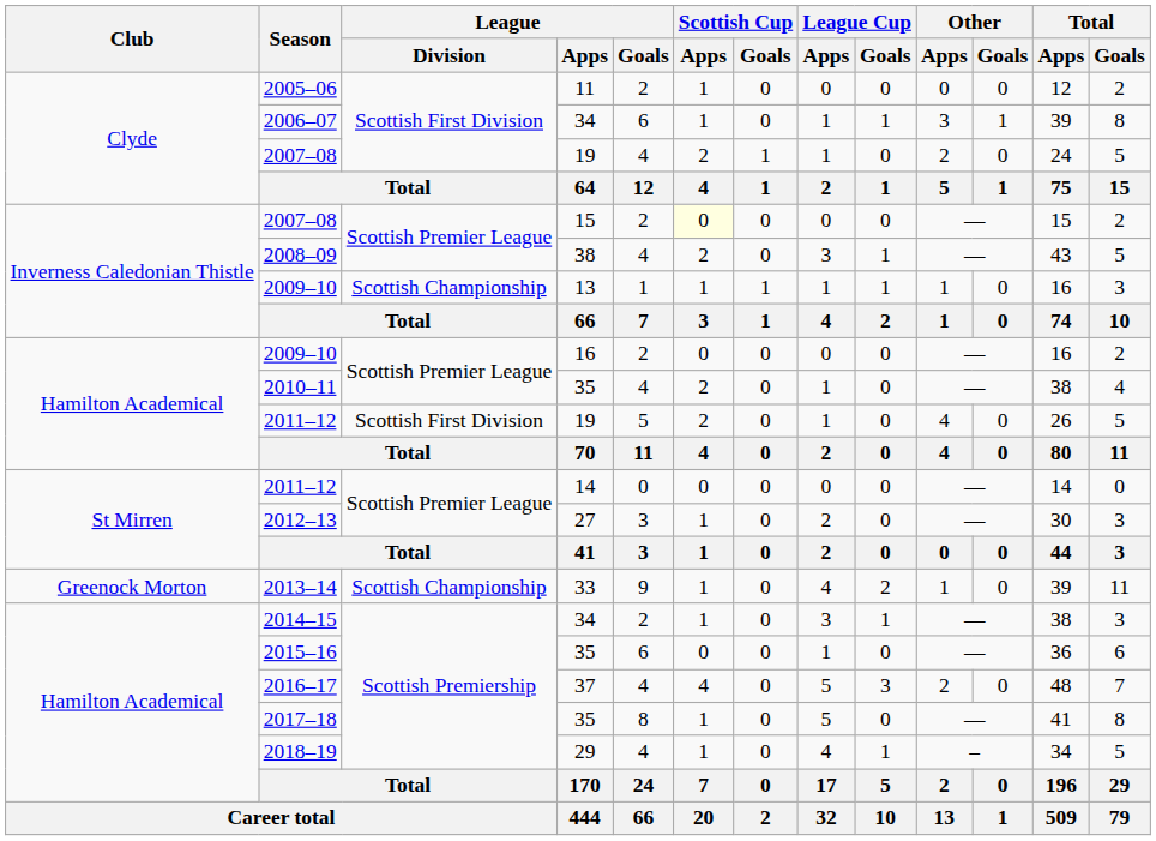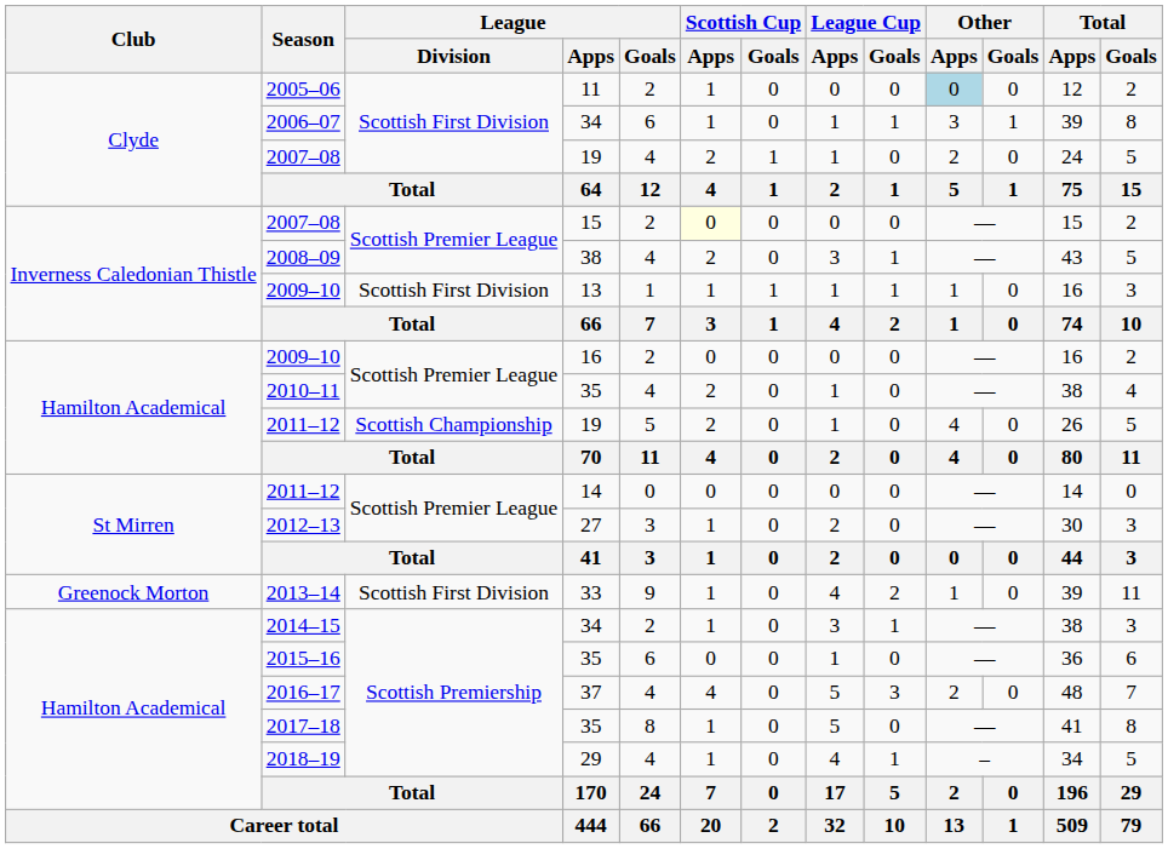 <table class="wikitable" style="text-align: center">
 <tr>
 <th rowspan="2">Club</th>
 <th rowspan="2">Season</th>
 <th colspan="3">League</th>
 <th colspan="2"><a href='#'>Scottish Cup</a></th>
 <th colspan="2"><a href='#'>League Cup</a></th>
 <th colspan="2">Other</th>
 <th colspan="2">Total</th>
 </tr>
 <tr>
 <th>Division</th>
 <th>Apps</th>
 <th>Goals</th>
 <th>Apps</th>
 <th>Goals</th>
 <th>Apps</th>
 <th>Goals</th>
 <th>Apps</th>
 <th>Goals</th>
 <th>Apps</th>
 <th>Goals</th>
 </tr>
 <tr>
 <td rowspan="4"><a href='#'>Clyde</a></td>
 <td><a href='#'>2005–06</a></td>
 <td rowspan="3"><a href='#'>Scottish First Division</a></td>
 <td>11</td>
 <td>2</td>
 <td>1</td>
 <td>0</td>
 <td>0</td>
 <td>0</td>
-<td>0</td>
+<td style="background: lightblue;">0</td>
 <td>0</td>
 <td>12</td>
 <td>2</td>
 </tr>
 <tr>
 <td><a href='#'>2006–07</a></td>
 <td>34</td>
 <td>6</td>
 <td>1</td>
 <td>0</td>
 <td>1</td>
 <td>1</td>
 <td>3</td>
 <td>1</td>
 <td>39</td>
 <td>8</td>
 </tr>
 <tr>
 <td><a href='#'>2007–08</a></td>
 <td>19</td>
 <td>4</td>
 <td>2</td>
 <td>1</td>
 <td>1</td>
 <td>0</td>
 <td>2</td>
 <td>0</td>
 <td>24</td>
 <td>5</td>
 </tr>
 <tr>
 <th colspan="2">Total</th>
 <th>64</th>
 <th>12</th>
 <th>4</th>
 <th>1</th>
 <th>2</th>
 <th>1</th>
 <th>5</th>
 <th>1</th>
 <th>75</th>
 <th>15</th>
 </tr>
 <tr>
 <td rowspan="4"><a href='#'>Inverness Caledonian Thistle</a></td>
 <td><a href='#'>2007–08</a></td>
 <td rowspan="2"><a href='#'>Scottish Premier League</a></td>
 <td>15</td>
 <td>2</td>
 <td style="background: lightyellow;">0</td>
 <td>0</td>
 <td>0</td>
 <td>0</td>
 <td colspan="2">—</td>
 <td>15</td>
 <td>2</td>
 </tr>
 <tr>
 <td><a href='#'>2008–09</a></td>
 <td>38</td>
 <td>4</td>
 <td>2</td>
 <td>0</td>
 <td>3</td>
 <td>1</td>
 <td colspan="2">—</td>
 <td>43</td>
 <td>5</td>
 </tr>
 <tr>
 <td><a href='#'>2009–10</a></td>
-<td><a href='#'>Scottish Championship</a></td>
+<td>Scottish First Division</td>
 <td>13</td>
 <td>1</td>
 <td>1</td>
 <td>1</td>
 <td>1</td>
 <td>1</td>
 <td>1</td>
 <td>0</td>
 <td>16</td>
 <td>3</td>
 </tr>
 <tr>
 <th colspan="2">Total</th>
 <th>66</th>
 <th>7</th>
 <th>3</th>
 <th>1</th>
 <th>4</th>
 <th>2</th>
 <th>1</th>
 <th>0</th>
 <th>74</th>
 <th>10</th>
 </tr>
 <tr>
 <td rowspan="4"><a href='#'>Hamilton Academical</a></td>
 <td><a href='#'>2009–10</a></td>
 <td rowspan="2">Scottish Premier League</td>
 <td>16</td>
 <td>2</td>
 <td>0</td>
 <td>0</td>
 <td>0</td>
 <td>0</td>
 <td colspan="2">—</td>
 <td>16</td>
 <td>2</td>
 </tr>
 <tr>
 <td><a href='#'>2010–11</a></td>
 <td>35</td>
 <td>4</td>
 <td>2</td>
 <td>0</td>
 <td>1</td>
 <td>0</td>
 <td colspan="2">—</td>
 <td>38</td>
 <td>4</td>
 </tr>
 <tr>
 <td><a href='#'>2011–12</a></td>
-<td>Scottish First Division</td>
+<td><a href='#'>Scottish Championship</a></td>
 <td>19</td>
 <td>5</td>
 <td>2</td>
 <td>0</td>
 <td>1</td>
 <td>0</td>
 <td>4</td>
 <td>0</td>
 <td>26</td>
 <td>5</td>
 </tr>
 <tr>
 <th colspan="2">Total</th>
 <th>70</th>
 <th>11</th>
 <th>4</th>
 <th>0</th>
 <th>2</th>
 <th>0</th>
 <th>4</th>
 <th>0</th>
 <th>80</th>
 <th>11</th>
 </tr>
 <tr>
 <td rowspan="3"><a href='#'>St Mirren</a></td>
 <td><a href='#'>2011–12</a></td>
 <td rowspan="2">Scottish Premier League</td>
 <td>14</td>
 <td>0</td>
 <td>0</td>
 <td>0</td>
 <td>0</td>
 <td>0</td>
 <td colspan="2">—</td>
 <td>14</td>
 <td>0</td>
 </tr>
 <tr>
 <td><a href='#'>2012–13</a></td>
 <td>27</td>
 <td>3</td>
 <td>1</td>
 <td>0</td>
 <td>2</td>
 <td>0</td>
 <td colspan="2">—</td>
 <td>30</td>
 <td>3</td>
 </tr>
 <tr>
 <th colspan="2">Total</th>
 <th>41</th>
 <th>3</th>
 <th>1</th>
 <th>0</th>
 <th>2</th>
 <th>0</th>
 <th>0</th>
 <th>0</th>
 <th>44</th>
 <th>3</th>
 </tr>
 <tr>
 <td><a href='#'>Greenock Morton</a></td>
 <td><a href='#'>2013–14</a></td>
-<td><a href='#'>Scottish Championship</a></td>
+<td>Scottish First Division</td>
 <td>33</td>
 <td>9</td>
 <td>1</td>
 <td>0</td>
 <td>4</td>
 <td>2</td>
 <td>1</td>
 <td>0</td>
 <td>39</td>
 <td>11</td>
 </tr>
 <tr>
 <td rowspan="6"><a href='#'>Hamilton Academical</a></td>
 <td><a href='#'>2014–15</a></td>
 <td rowspan="5"><a href='#'>Scottish Premiership</a></td>
 <td>34</td>
 <td>2</td>
 <td>1</td>
 <td>0</td>
 <td>3</td>
 <td>1</td>
 <td colspan="2">—</td>
 <td>38</td>
 <td>3</td>
 </tr>
 <tr>
 <td><a href='#'>2015–16</a></td>
 <td>35</td>
 <td>6</td>
 <td>0</td>
 <td>0</td>
 <td>1</td>
 <td>0</td>
 <td colspan="2">—</td>
 <td>36</td>
 <td>6</td>
 </tr>
 <tr>
 <td><a href='#'>2016–17</a></td>
 <td>37</td>
 <td>4</td>
 <td>4</td>
 <td>0</td>
 <td>5</td>
 <td>3</td>
 <td>2</td>
 <td>0</td>
 <td>48</td>
 <td>7</td>
 </tr>
 <tr>
 <td><a href='#'>2017–18</a></td>
 <td>35</td>
 <td>8</td>
 <td>1</td>
 <td>0</td>
 <td>5</td>
 <td>0</td>
 <td colspan="2">—</td>
 <td>41</td>
 <td>8</td>
 </tr>
 <tr>
 <td><a href='#'>2018–19</a></td>
 <td>29</td>
 <td>4</td>
 <td>1</td>
 <td>0</td>
 <td>4</td>
 <td>1</td>
 <td colspan=2>–</td>
 <td>34</td>
 <td>5</td>
 </tr>
 <tr>
 <th colspan="2">Total</th>
 <th>170</th>
 <th>24</th>
 <th>7</th>
 <th>0</th>
 <th>17</th>
 <th>5</th>
 <th>2</th>
 <th>0</th>
 <th>196</th>
 <th>29</th>
 </tr>
 <tr>
 <th colspan="3">Career total</th>
 <th>444</th>
 <th>66</th>
 <th>20</th>
 <th>2</th>
 <th>32</th>
 <th>10</th>
 <th>13</th>
 <th>1</th>
 <th>509</th>
 <th>79</th>
 </tr>
 </table>
